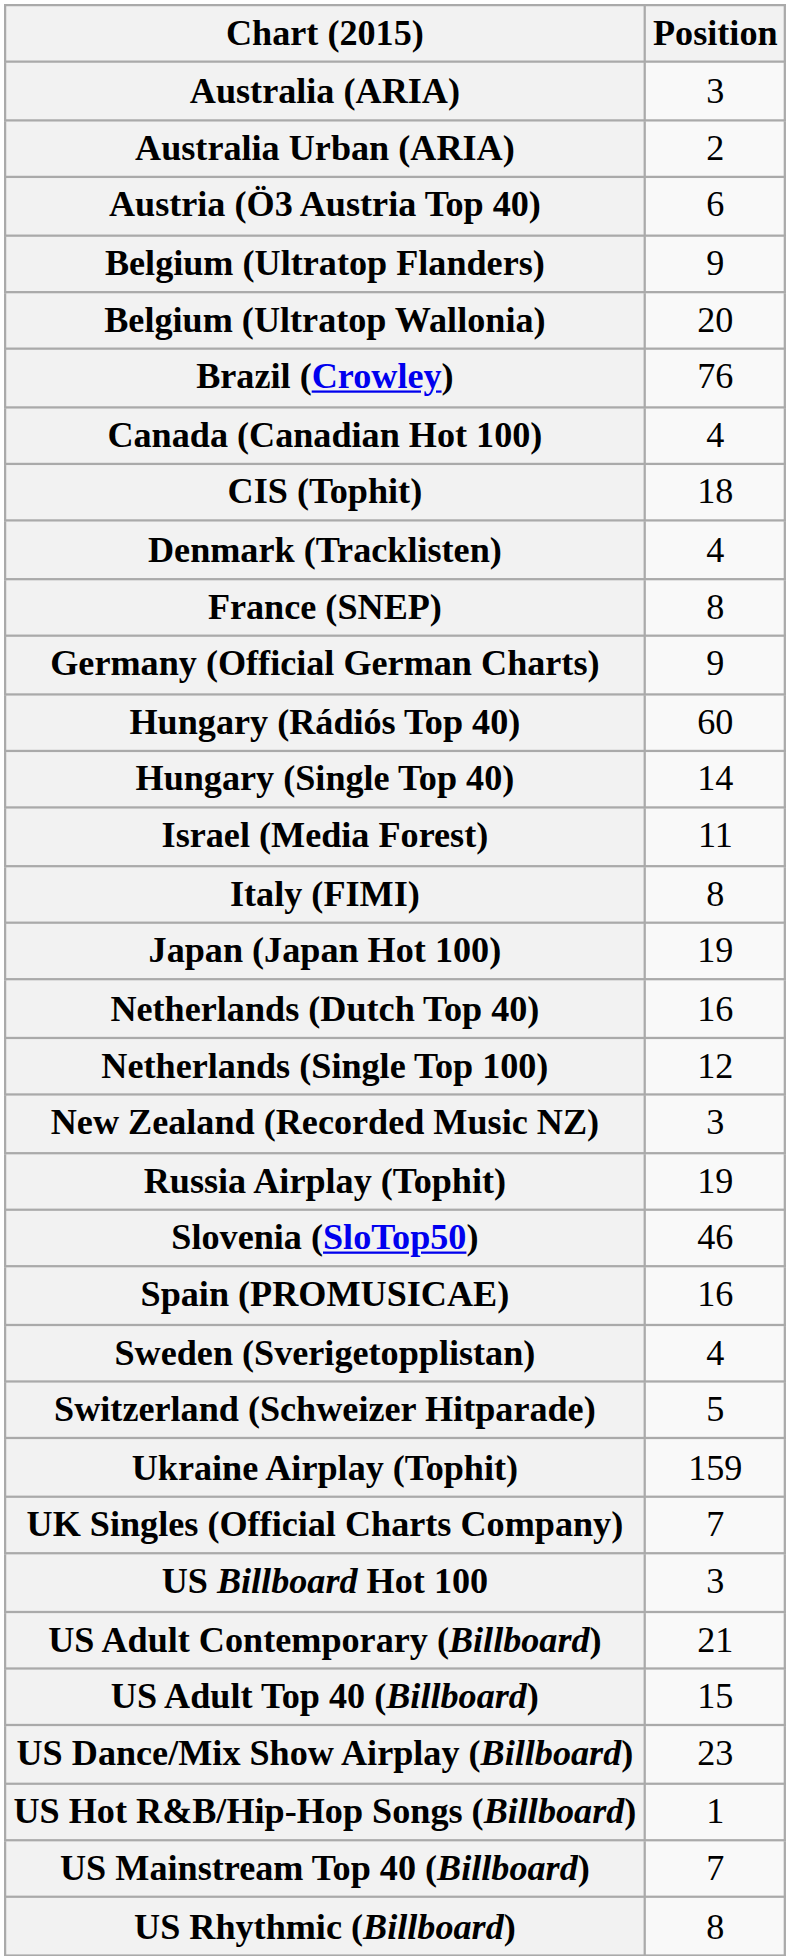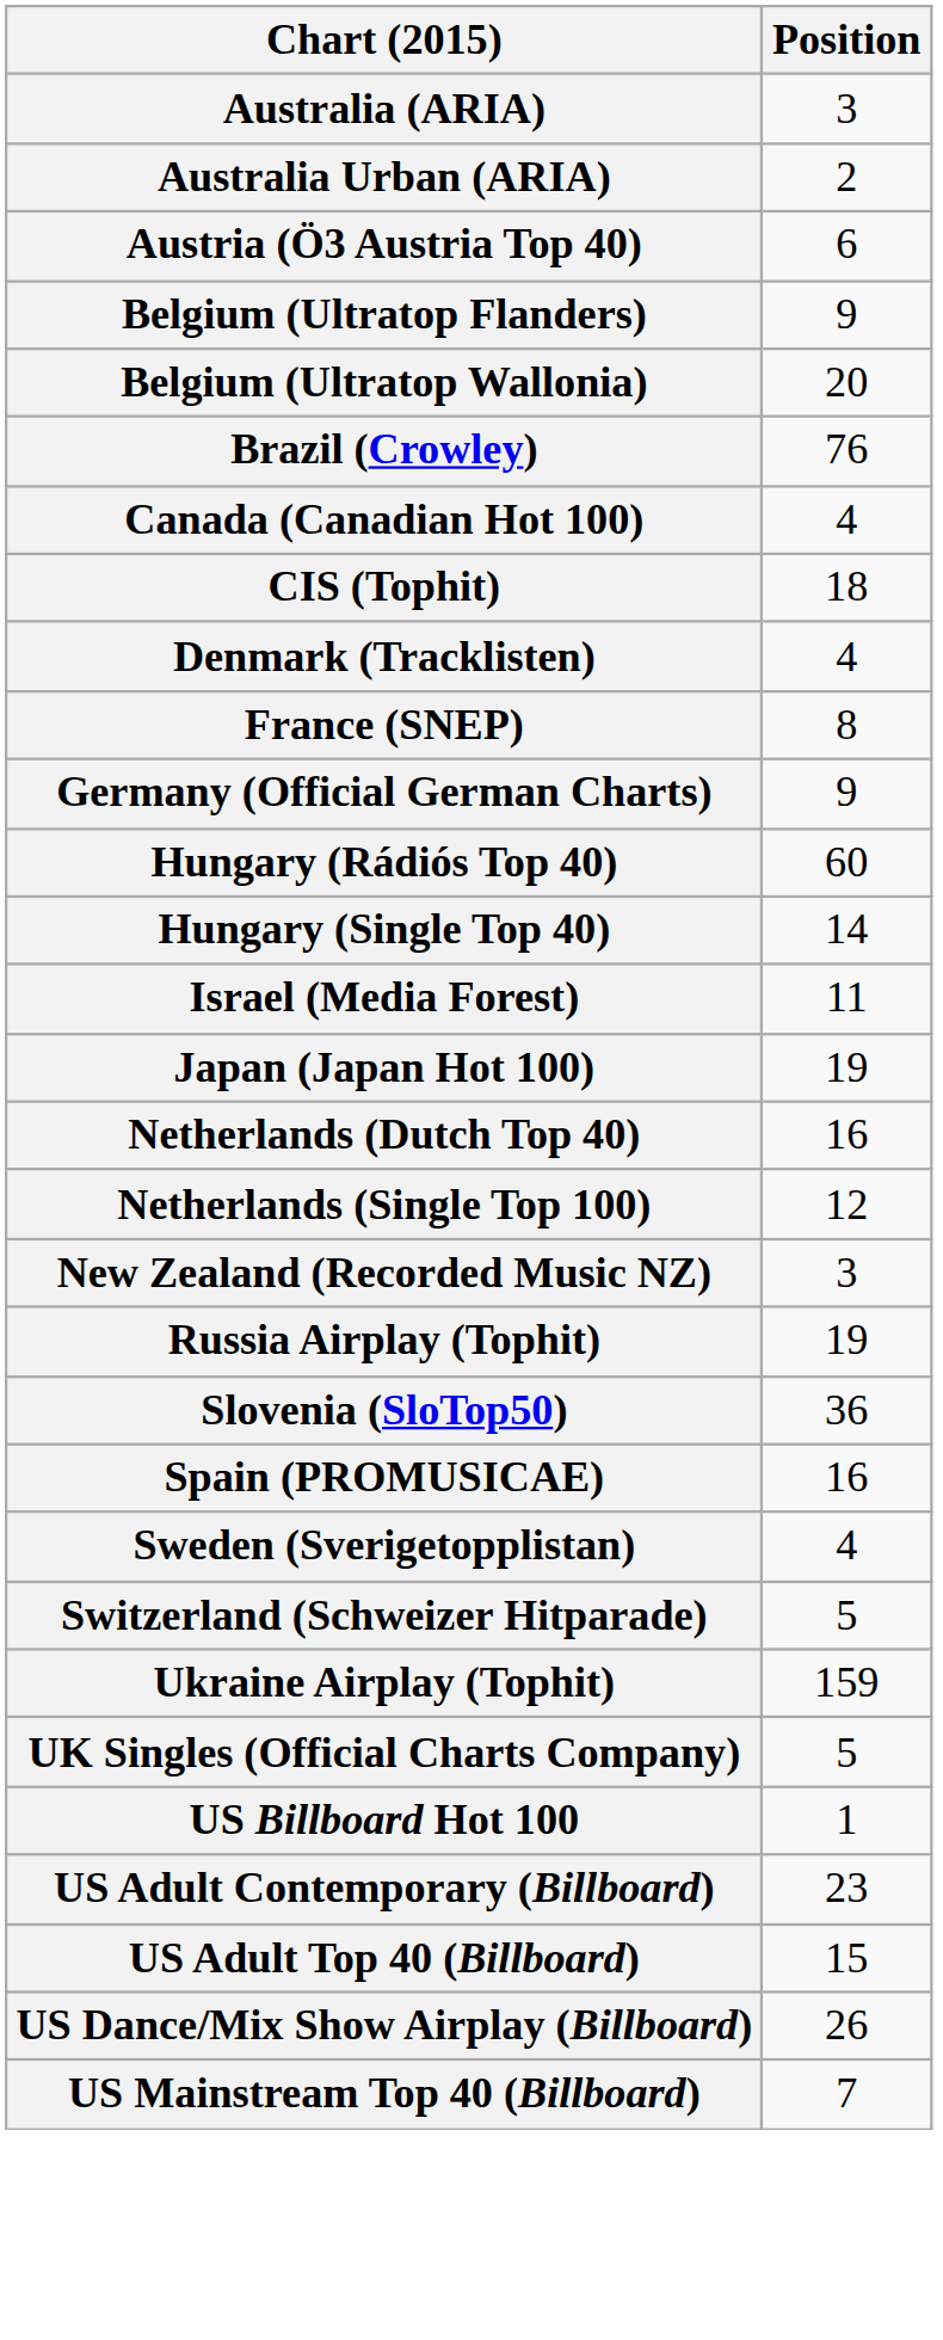 <table class="wikitable sortable plainrowheaders" style="text-align:center">
 <tr>
 <th scope="col">Chart (2015)</th>
 <th scope="col">Position</th>
 </tr>
 <tr>
 <th scope="row">Australia (ARIA)</th>
 <td>3</td>
 </tr>
 <tr>
 <th scope="row">Australia Urban (ARIA)</th>
 <td align="center">2</td>
 </tr>
 <tr>
 <th scope="row">Austria (Ö3 Austria Top 40)</th>
 <td>6</td>
 </tr>
 <tr>
 <th scope="row">Belgium (Ultratop Flanders)</th>
 <td>9</td>
 </tr>
 <tr>
 <th scope="row">Belgium (Ultratop Wallonia)</th>
 <td>20</td>
 </tr>
 <tr>
 <th scope="row">Brazil (<a href='#'>Crowley</a>)</th>
 <td>76</td>
 </tr>
 <tr>
 <th scope="row">Canada (Canadian Hot 100)</th>
 <td>4</td>
 </tr>
 <tr>
 <th scope="row">CIS (Tophit)</th>
 <td style="text-align:center;">18</td>
 </tr>
 <tr>
 <th scope="row">Denmark (Tracklisten)</th>
 <td>4</td>
 </tr>
 <tr>
 <th scope="row">France (SNEP)</th>
 <td>8</td>
 </tr>
 <tr>
 <th scope="row">Germany (Official German Charts)</th>
 <td>9</td>
 </tr>
 <tr>
 <th scope="row">Hungary (Rádiós Top 40)</th>
 <td>60</td>
 </tr>
 <tr>
 <th scope="row">Hungary (Single Top 40)</th>
 <td>14</td>
 </tr>
 <tr>
 <th scope="row">Israel (Media Forest)</th>
 <td>11</td>
 </tr>
 <tr>
-<th scope="row">Italy (FIMI)</th>
-<td>8</td>
-</tr>
-<tr>
 <th scope="row">Japan (Japan Hot 100)</th>
 <td>19</td>
 </tr>
 <tr>
 <th scope="row">Netherlands (Dutch Top 40)</th>
 <td>16</td>
 </tr>
 <tr>
 <th scope="row">Netherlands (Single Top 100)</th>
 <td>12</td>
 </tr>
 <tr>
 <th scope="row">New Zealand (Recorded Music NZ)</th>
 <td>3</td>
 </tr>
 <tr>
 <th scope="row">Russia Airplay (Tophit)</th>
 <td style="text-align:center;">19</td>
 </tr>
 <tr>
 <th scope="row">Slovenia (<a href='#'>SloTop50</a>)</th>
-<td>46</td>
+<td>36</td>
 </tr>
 <tr>
 <th scope="row">Spain (PROMUSICAE)</th>
 <td>16</td>
 </tr>
 <tr>
 <th scope="row">Sweden (Sverigetopplistan)</th>
 <td>4</td>
 </tr>
 <tr>
 <th scope="row">Switzerland (Schweizer Hitparade)</th>
 <td>5</td>
 </tr>
 <tr>
 <th scope="row">Ukraine Airplay (Tophit)</th>
 <td style="text-align:center;">159</td>
 </tr>
 <tr>
 <th scope="row">UK Singles (Official Charts Company) </th>
-<td>7</td>
+<td>5</td>
 </tr>
 <tr>
 <th scope="row">US <em>Billboard</em> Hot 100</th>
-<td>3</td>
+<td>1</td>
 </tr>
 <tr>
 <th scope="row">US Adult Contemporary (<em>Billboard</em>)</th>
-<td>21</td>
+<td>23</td>
 </tr>
 <tr>
 <th scope="row">US Adult Top 40 (<em>Billboard</em>)</th>
 <td>15</td>
 </tr>
 <tr>
 <th scope="row">US Dance/Mix Show Airplay (<em>Billboard</em>)</th>
-<td>23</td>
-</tr>
-<tr>
-<th scope="row">US Hot R&B/Hip-Hop Songs (<em>Billboard</em>)</th>
-<td>1</td>
+<td>26</td>
 </tr>
 <tr>
 <th scope="row">US Mainstream Top 40 (<em>Billboard</em>)</th>
 <td>7</td>
 </tr>
-<tr>
-<th scope="row">US Rhythmic (<em>Billboard</em>)</th>
-<td>8</td>
-</tr>
 </table>
